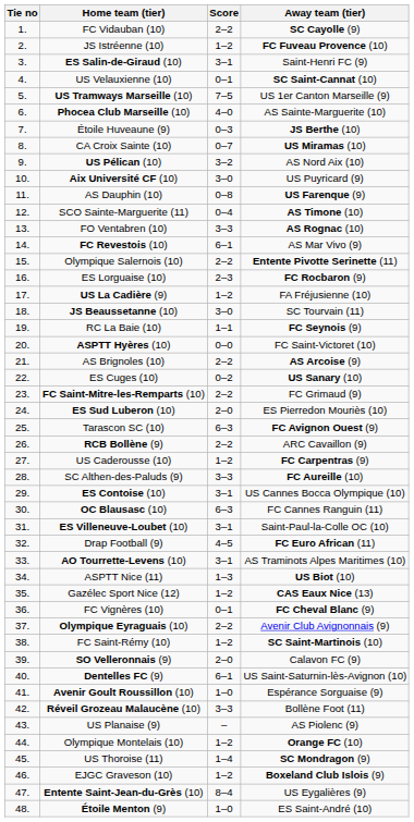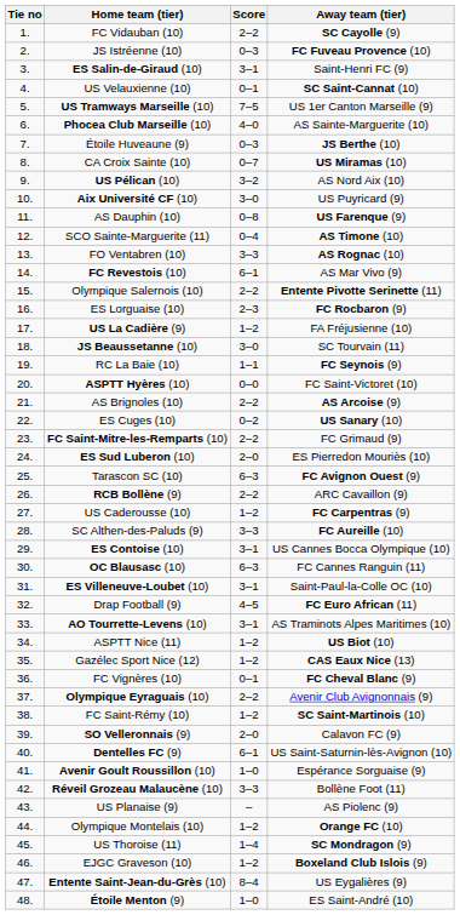 <table class="wikitable" style="text-align: center">
 <tr>
 <th>Tie no</th>
 <th>Home team (tier)</th>
 <th>Score</th>
 <th>Away team (tier)</th>
 </tr>
 <tr>
 <td>1.</td>
 <td>FC Vidauban (10)</td>
 <td>2–2 </td>
 <td><strong>SC Cayolle</strong> (9)</td>
 </tr>
 <tr>
 <td>2.</td>
 <td>JS Istréenne (10)</td>
-<td>1–2</td>
+<td>0–3</td>
 <td><strong>FC Fuveau Provence</strong> (10)</td>
 </tr>
 <tr>
 <td>3.</td>
 <td><strong>ES Salin-de-Giraud</strong> (10)</td>
 <td>3–1</td>
 <td>Saint-Henri FC (9)</td>
 </tr>
 <tr>
 <td>4.</td>
 <td>US Velauxienne (10)</td>
 <td>0–1</td>
 <td><strong>SC Saint-Cannat</strong> (10)</td>
 </tr>
 <tr>
 <td>5.</td>
 <td><strong>US Tramways Marseille</strong> (10)</td>
 <td>7–5</td>
 <td>US 1er Canton Marseille (9)</td>
 </tr>
 <tr>
 <td>6.</td>
 <td><strong>Phocea Club Marseille</strong> (10)</td>
 <td>4–0</td>
 <td>AS Sainte-Marguerite (10)</td>
 </tr>
 <tr>
 <td>7.</td>
 <td>Étoile Huveaune (9)</td>
 <td>0–3</td>
 <td><strong>JS Berthe</strong> (10)</td>
 </tr>
 <tr>
 <td>8.</td>
 <td>CA Croix Sainte (10)</td>
 <td>0–7</td>
 <td><strong>US Miramas</strong> (10)</td>
 </tr>
 <tr>
 <td>9.</td>
 <td><strong>US Pélican</strong> (10)</td>
 <td>3–2</td>
 <td>AS Nord Aix (10)</td>
 </tr>
 <tr>
 <td>10.</td>
 <td><strong>Aix Université CF</strong> (10)</td>
 <td>3–0</td>
 <td>US Puyricard (9)</td>
 </tr>
 <tr>
 <td>11.</td>
 <td>AS Dauphin (10)</td>
 <td>0–8</td>
 <td><strong>US Farenque</strong> (9)</td>
 </tr>
 <tr>
 <td>12.</td>
 <td>SCO Sainte-Marguerite (11)</td>
 <td>0–4</td>
 <td><strong>AS Timone</strong> (10)</td>
 </tr>
 <tr>
 <td>13.</td>
 <td>FO Ventabren (10)</td>
 <td>3–3 </td>
 <td><strong>AS Rognac</strong> (10)</td>
 </tr>
 <tr>
 <td>14.</td>
 <td><strong>FC Revestois</strong> (10)</td>
 <td>6–1</td>
 <td>AS Mar Vivo (9)</td>
 </tr>
 <tr>
 <td>15.</td>
 <td>Olympique Salernois (10)</td>
 <td>2–2 </td>
 <td><strong>Entente Pivotte Serinette</strong> (11)</td>
 </tr>
 <tr>
 <td>16.</td>
 <td>ES Lorguaise (10)</td>
 <td>2–3</td>
 <td><strong>FC Rocbaron</strong> (9)</td>
 </tr>
 <tr>
 <td>17.</td>
 <td><strong>US La Cadière</strong> (9)</td>
 <td>1–2</td>
 <td>FA Fréjusienne (10)</td>
 </tr>
 <tr>
 <td>18.</td>
 <td><strong>JS Beaussetanne</strong> (10)</td>
 <td>3–0</td>
 <td>SC Tourvain (11)</td>
 </tr>
 <tr>
 <td>19.</td>
 <td>RC La Baie (10)</td>
 <td>1–1 </td>
 <td><strong>FC Seynois</strong> (9)</td>
 </tr>
 <tr>
 <td>20.</td>
 <td><strong>ASPTT Hyères</strong> (10)</td>
 <td>0–0 </td>
 <td>FC Saint-Victoret (10)</td>
 </tr>
 <tr>
 <td>21.</td>
 <td>AS Brignoles (10)</td>
 <td>2–2 </td>
 <td><strong>AS Arcoise</strong> (9)</td>
 </tr>
 <tr>
 <td>22.</td>
 <td>ES Cuges (10)</td>
 <td>0–2</td>
 <td><strong>US Sanary</strong> (10)</td>
 </tr>
 <tr>
 <td>23.</td>
 <td><strong>FC Saint-Mitre-les-Remparts</strong> (10)</td>
 <td>2–2 </td>
 <td>FC Grimaud (9)</td>
 </tr>
 <tr>
 <td>24.</td>
 <td><strong>ES Sud Luberon</strong> (10)</td>
 <td>2–0</td>
 <td>ES Pierredon Mouriès (10)</td>
 </tr>
 <tr>
 <td>25.</td>
 <td>Tarascon SC (10)</td>
 <td>6–3</td>
 <td><strong>FC Avignon Ouest</strong> (9)</td>
 </tr>
 <tr>
 <td>26.</td>
 <td><strong>RCB Bollène</strong> (9)</td>
 <td>2–2 </td>
 <td>ARC Cavaillon (9)</td>
 </tr>
 <tr>
 <td>27.</td>
 <td>US Caderousse (10)</td>
 <td>1–2</td>
 <td><strong>FC Carpentras</strong> (9)</td>
 </tr>
 <tr>
 <td>28.</td>
 <td>SC Althen-des-Paluds (9)</td>
 <td>3–3 </td>
 <td><strong>FC Aureille</strong> (10)</td>
 </tr>
 <tr>
 <td>29.</td>
 <td><strong>ES Contoise</strong> (10)</td>
 <td>3–1</td>
 <td>US Cannes Bocca Olympique (10)</td>
 </tr>
 <tr>
 <td>30.</td>
 <td><strong>OC Blausasc</strong> (10)</td>
 <td>6–3</td>
 <td>FC Cannes Ranguin (11)</td>
 </tr>
 <tr>
 <td>31.</td>
 <td><strong>ES Villeneuve-Loubet</strong> (10)</td>
 <td>3–1</td>
 <td>Saint-Paul-la-Colle OC (10)</td>
 </tr>
 <tr>
 <td>32.</td>
 <td>Drap Football (9)</td>
 <td>4–5</td>
 <td><strong>FC Euro African</strong> (11)</td>
 </tr>
 <tr>
 <td>33.</td>
 <td><strong>AO Tourrette-Levens</strong> (10)</td>
 <td>3–1</td>
 <td>AS Traminots Alpes Maritimes (10)</td>
 </tr>
 <tr>
 <td>34.</td>
 <td>ASPTT Nice (11)</td>
-<td>1–3</td>
+<td>1–2</td>
 <td><strong>US Biot</strong> (10)</td>
 </tr>
 <tr>
 <td>35.</td>
 <td>Gazélec Sport Nice (12)</td>
 <td>1–2</td>
 <td><strong>CAS Eaux Nice</strong> (13)</td>
 </tr>
 <tr>
 <td>36.</td>
 <td>FC Vignères (10)</td>
 <td>0–1</td>
 <td><strong>FC Cheval Blanc</strong> (9)</td>
 </tr>
 <tr>
 <td>37.</td>
 <td><strong>Olympique Eyraguais</strong> (10)</td>
 <td>2–2 </td>
 <td><a href='#'>Avenir Club Avignonnais</a> (9)</td>
 </tr>
 <tr>
 <td>38.</td>
 <td>FC Saint-Rémy (10)</td>
 <td>1–2</td>
 <td><strong>SC Saint-Martinois</strong> (10)</td>
 </tr>
 <tr>
 <td>39.</td>
 <td><strong>SO Velleronnais</strong> (9)</td>
 <td>2–0</td>
 <td>Calavon FC (9)</td>
 </tr>
 <tr>
 <td>40.</td>
 <td><strong>Dentelles FC</strong> (9)</td>
 <td>6–1</td>
 <td>US Saint-Saturnin-lès-Avignon (10)</td>
 </tr>
 <tr>
 <td>41.</td>
 <td><strong>Avenir Goult Roussillon</strong> (10)</td>
 <td>1–0</td>
 <td>Espérance Sorguaise (9)</td>
 </tr>
 <tr>
 <td>42.</td>
 <td><strong>Réveil Grozeau Malaucène</strong> (10)</td>
 <td>3–3 </td>
 <td>Bollène Foot (11)</td>
 </tr>
 <tr>
 <td>43.</td>
 <td>US Planaise (9)</td>
 <td>–</td>
 <td>AS Piolenc (9)</td>
 </tr>
 <tr>
 <td>44.</td>
 <td>Olympique Montelais (10)</td>
 <td>1–2</td>
 <td><strong>Orange FC</strong> (10)</td>
 </tr>
 <tr>
 <td>45.</td>
 <td>US Thoroise (11)</td>
 <td>1–4</td>
 <td><strong>SC Mondragon</strong> (9)</td>
 </tr>
 <tr>
 <td>46.</td>
 <td>EJGC Graveson (10)</td>
 <td>1–2</td>
 <td><strong>Boxeland Club Islois</strong> (9)</td>
 </tr>
 <tr>
 <td>47.</td>
 <td><strong>Entente Saint-Jean-du-Grès</strong> (10)</td>
 <td>8–4</td>
 <td>US Eygalières (9)</td>
 </tr>
 <tr>
 <td>48.</td>
 <td><strong>Étoile Menton</strong> (9)</td>
 <td>1–0</td>
 <td>ES Saint-André (10)</td>
 </tr>
 </table>
